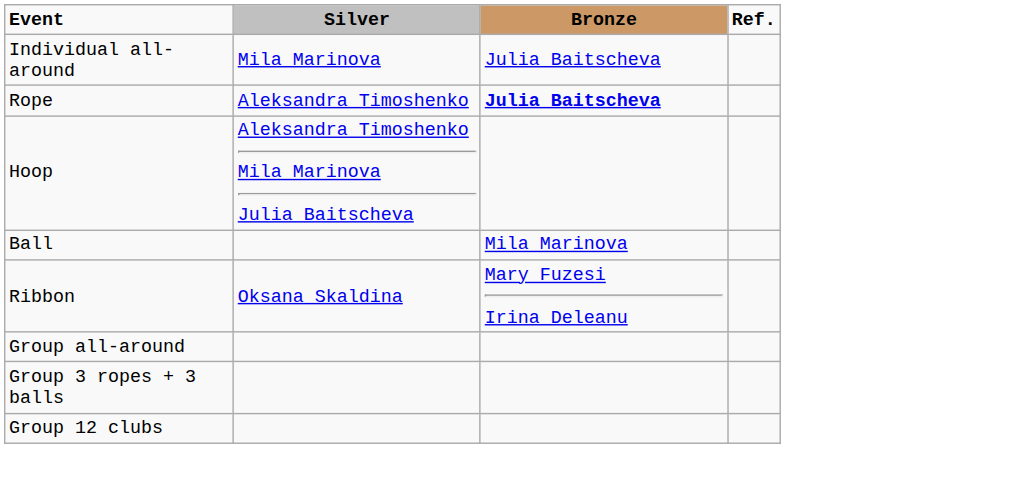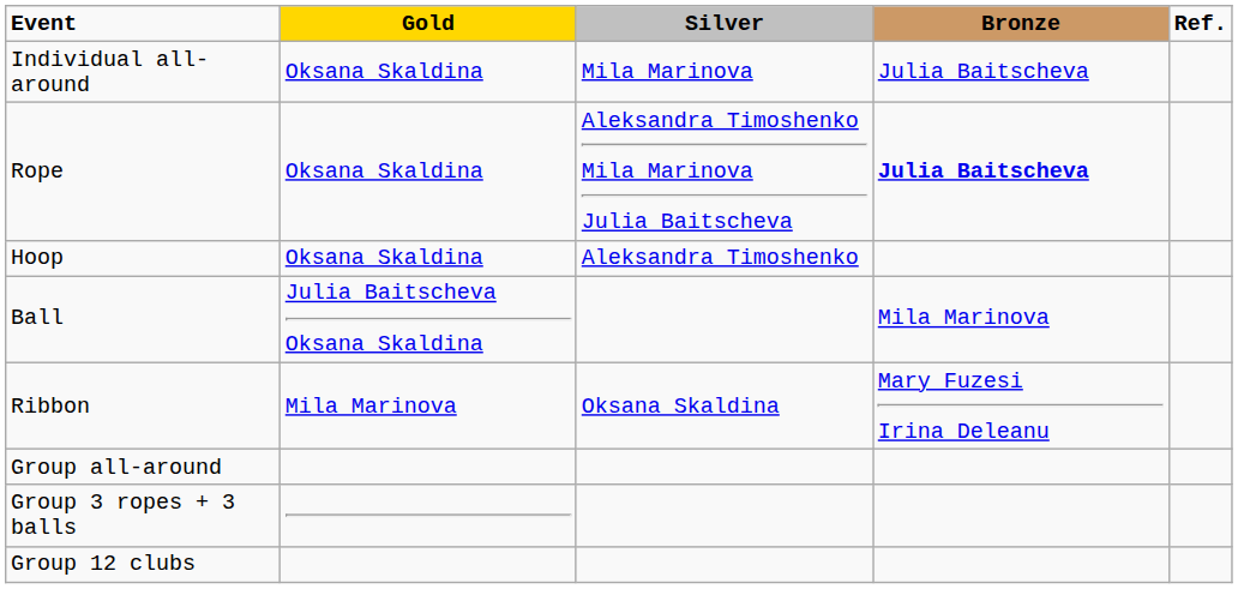 <table class="wikitable">
 <tr>
 <td style="width:12em;"><strong>Event</strong></td>
+<td style="text-align:center; background:gold; width:13em;"><strong>Gold</strong></td>
 <td style="text-align:center; background:silver; width:13em;"><strong>Silver</strong></td>
 <td style="text-align:center; background:#c96; width:13em;"><strong>Bronze</strong></td>
 <td style="width:1em;"><strong>Ref.</strong></td>
 </tr>
 <tr>
 <td>Individual all-around</td>
+<td> <a href='#'>Oksana Skaldina</a></td>
 <td> <a href='#'>Mila Marinova</a></td>
 <td> <a href='#'>Julia Baitscheva</a></td>
 <td></td>
 </tr>
 <tr>
 <td>Rope</td>
-<td>  <a href='#'>Aleksandra Timoshenko</a> </td>
+<td> <a href='#'>Oksana Skaldina</a></td>
+<td> <a href='#'>Aleksandra Timoshenko</a> <hr>  <a href='#'>Mila Marinova</a> <hr>  <a href='#'>Julia Baitscheva</a></td>
 <td><strong> <a href='#'>Julia Baitscheva</a></strong></td>
 <td></td>
 </tr>
 <tr>
 <td>Hoop</td>
-<td> <a href='#'>Aleksandra Timoshenko</a> <hr>  <a href='#'>Mila Marinova</a> <hr>  <a href='#'>Julia Baitscheva</a></td>
+<td> <a href='#'>Oksana Skaldina</a></td>
+<td>  <a href='#'>Aleksandra Timoshenko</a> </td>
 <td></td>
 <td></td>
 </tr>
 <tr>
 <td>Ball</td>
+<td> <a href='#'>Julia Baitscheva</a> <hr>  <a href='#'>Oksana Skaldina</a></td>
 <td></td>
 <td> <a href='#'>Mila Marinova</a></td>
 <td></td>
 </tr>
 <tr>
 <td>Ribbon</td>
+<td> <a href='#'>Mila Marinova</a></td>
 <td> <a href='#'>Oksana Skaldina</a></td>
 <td> <a href='#'>Mary Fuzesi</a> <hr>  <a href='#'>Irina Deleanu</a></td>
 <td></td>
 </tr>
 <tr>
 <td>Group all-around</td>
 <td></td>
 <td></td>
 <td></td>
+<td></td>
 </tr>
 <tr>
 <td>Group 3 ropes + 3 balls</td>
+<td><hr></td>
 <td></td>
 <td></td>
 <td></td>
 </tr>
 <tr>
 <td>Group 12 clubs</td>
 <td></td>
 <td></td>
 <td></td>
+<td></td>
 </tr>
 </table>
